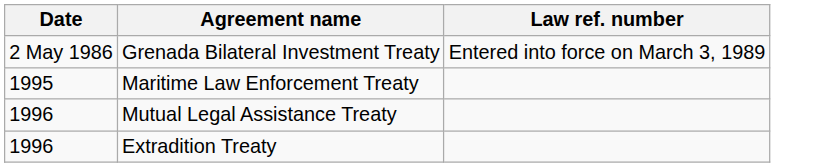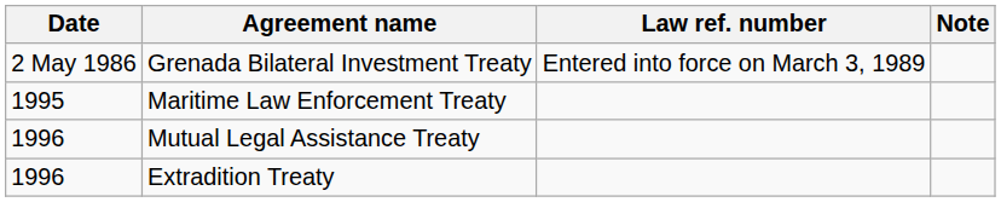 <table class="wikitable sortable">
 <tr>
 <th class="unsortable">Date</th>
 <th>Agreement name</th>
 <th>Law ref. number</th>
+<th>Note</th>
 </tr>
 <tr>
 <td>2 May 1986</td>
 <td>Grenada Bilateral Investment Treaty</td>
 <td>Entered into force on March 3, 1989</td>
+<td></td>
 </tr>
 <tr>
 <td>1995</td>
 <td>Maritime Law Enforcement Treaty</td>
+<td></td>
 <td></td>
 </tr>
 <tr>
 <td>1996</td>
 <td>Mutual Legal Assistance Treaty</td>
 <td></td>
+<td></td>
 </tr>
 <tr>
 <td>1996</td>
 <td>Extradition Treaty </td>
 <td></td>
+<td></td>
 </tr>
 </table>
